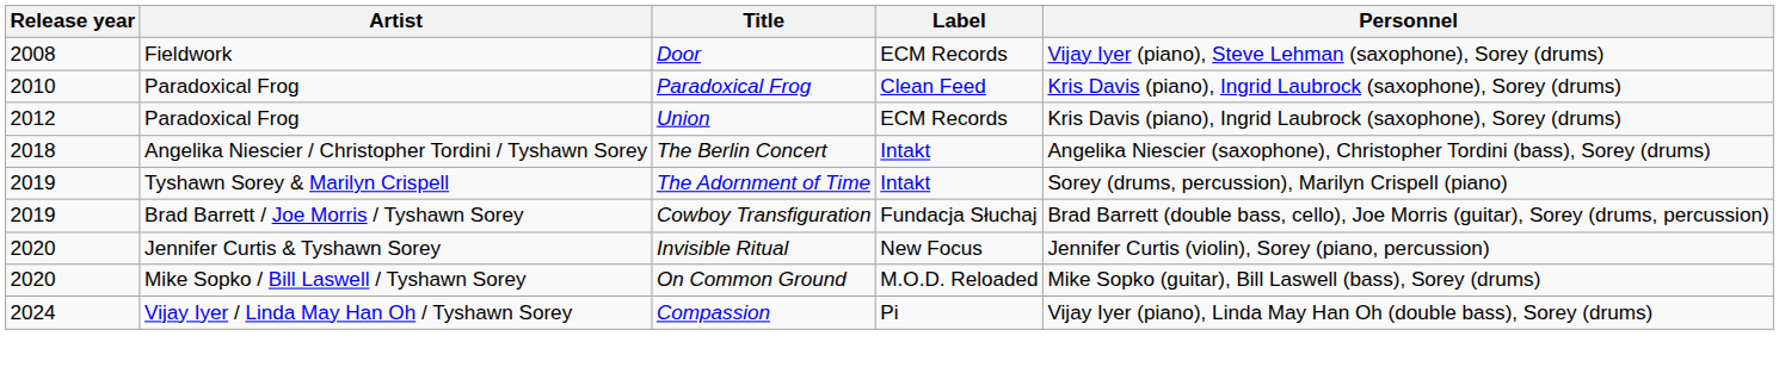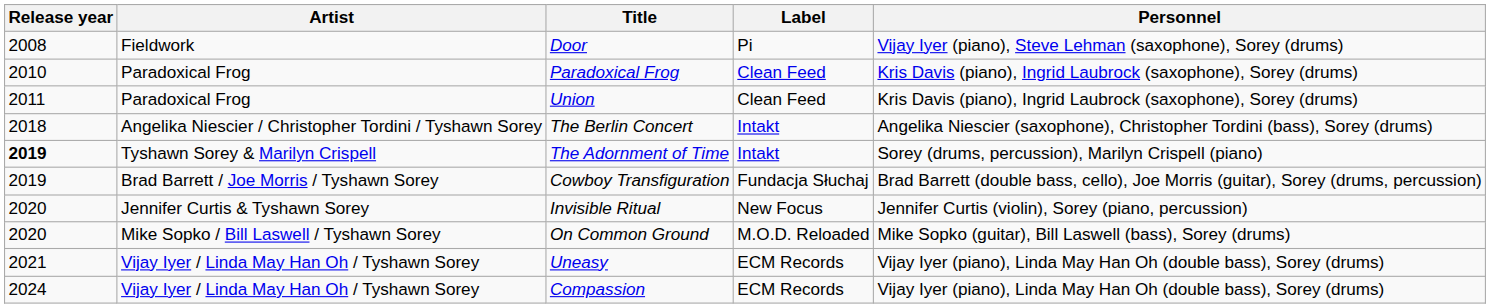 <table class="wikitable sortable">
 <tr>
 <th>Release year</th>
 <th>Artist</th>
 <th>Title</th>
 <th>Label</th>
 <th>Personnel</th>
 </tr>
 <tr>
 <td>2008</td>
 <td>Fieldwork</td>
 <td><em><a href='#'>Door</a></em></td>
-<td>ECM Records</td>
+<td>Pi</td>
 <td><a href='#'>Vijay Iyer</a> (piano), <a href='#'>Steve Lehman</a> (saxophone), Sorey (drums)</td>
 </tr>
 <tr>
 <td>2010</td>
 <td>Paradoxical Frog</td>
 <td><em><a href='#'>Paradoxical Frog</a></em></td>
 <td><a href='#'>Clean Feed</a></td>
 <td><a href='#'>Kris Davis</a> (piano), <a href='#'>Ingrid Laubrock</a> (saxophone), Sorey (drums)</td>
 </tr>
 <tr>
-<td>2012</td>
+<td>2011</td>
 <td>Paradoxical Frog</td>
 <td><em><a href='#'>Union</a></em></td>
-<td>ECM Records</td>
+<td>Clean Feed</td>
 <td>Kris Davis (piano), Ingrid Laubrock (saxophone), Sorey (drums)</td>
 </tr>
 <tr>
 <td>2018</td>
 <td>Angelika Niescier / Christopher Tordini / Tyshawn Sorey</td>
 <td><em>The Berlin Concert</em></td>
 <td><a href='#'>Intakt</a></td>
 <td>Angelika Niescier (saxophone), Christopher Tordini (bass), Sorey (drums)</td>
 </tr>
 <tr>
-<td>2019</td>
+<td><strong>2019</strong></td>
 <td>Tyshawn Sorey & <a href='#'>Marilyn Crispell</a></td>
 <td><em><a href='#'>The Adornment of Time</a></em></td>
 <td><a href='#'>Intakt</a></td>
 <td>Sorey (drums, percussion), Marilyn Crispell (piano)</td>
 </tr>
 <tr>
 <td>2019</td>
 <td>Brad Barrett / <a href='#'>Joe Morris</a> / Tyshawn Sorey</td>
 <td><em>Cowboy Transfiguration</em></td>
 <td>Fundacja Słuchaj</td>
 <td>Brad Barrett (double bass, cello), Joe Morris (guitar), Sorey (drums, percussion)</td>
 </tr>
 <tr>
 <td>2020</td>
 <td>Jennifer Curtis & Tyshawn Sorey</td>
 <td><em>Invisible Ritual</em></td>
 <td>New Focus</td>
 <td>Jennifer Curtis (violin), Sorey (piano, percussion)</td>
 </tr>
 <tr>
 <td>2020</td>
 <td>Mike Sopko / <a href='#'>Bill Laswell</a> / Tyshawn Sorey</td>
 <td><em>On Common Ground</em></td>
 <td>M.O.D. Reloaded</td>
 <td>Mike Sopko (guitar), Bill Laswell (bass), Sorey (drums)</td>
 </tr>
 <tr>
+<td>2021</td>
+<td><a href='#'>Vijay Iyer</a> / <a href='#'>Linda May Han Oh</a> / Tyshawn Sorey</td>
+<td><em><a href='#'>Uneasy</a></em></td>
+<td>ECM Records</td>
+<td>Vijay Iyer (piano), Linda May Han Oh (double bass), Sorey (drums)</td>
+</tr>
+<tr>
 <td>2024</td>
 <td><a href='#'>Vijay Iyer</a> / <a href='#'>Linda May Han Oh</a> / Tyshawn Sorey</td>
 <td><em><a href='#'>Compassion</a></em></td>
-<td>Pi</td>
+<td>ECM Records</td>
 <td>Vijay Iyer (piano), Linda May Han Oh (double bass), Sorey (drums)</td>
 </tr>
 </table>
